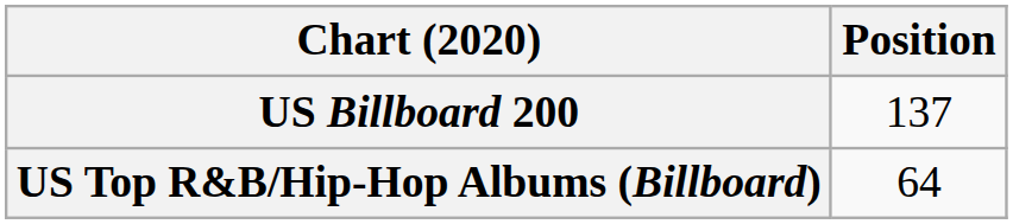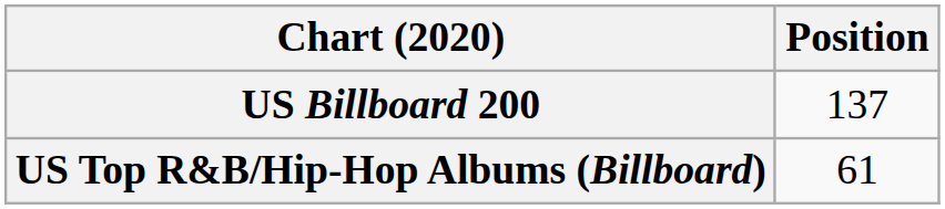 <table class="wikitable sortable plainrowheaders" style="text-align:center">
 <tr>
 <th scope="col">Chart (2020)</th>
 <th scope="col">Position</th>
 </tr>
 <tr>
 <th scope="row">US <em>Billboard</em> 200</th>
 <td>137</td>
 </tr>
 <tr>
 <th scope="row">US Top R&B/Hip-Hop Albums (<em>Billboard</em>)</th>
-<td>64</td>
+<td>61</td>
 </tr>
 </table>
